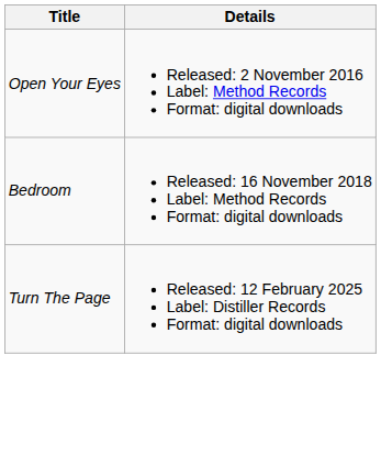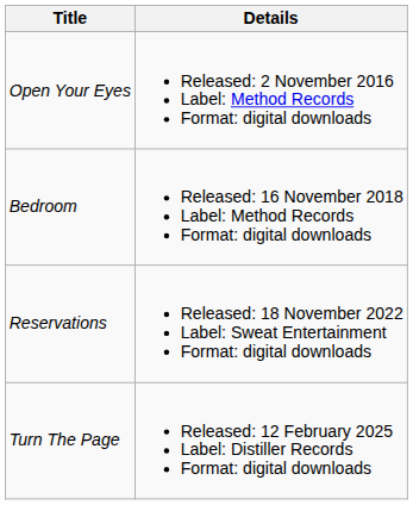 <table class="wikitable">
 <tr>
 <th>Title</th>
 <th>Details</th>
 </tr>
 <tr>
 <td><em>Open Your Eyes</em></td>
 <td><br><ul><li>Released: 2 November 2016</li><li>Label: <a href='#'>Method Records</a></li><li>Format: digital downloads</li></ul></td>
 </tr>
 <tr>
 <td><em>Bedroom</em></td>
 <td><br><ul><li>Released: 16 November 2018</li><li>Label: Method Records</li><li>Format: digital downloads</li></ul></td>
 </tr>
 <tr>
+<td><em>Reservations</em></td>
+<td><br><ul><li>Released: 18 November 2022</li><li>Label: Sweat Entertainment</li><li>Format: digital downloads</li></ul></td>
+</tr>
+<tr>
 <td><em>Turn The Page</em></td>
 <td><br><ul><li>Released: 12 February 2025</li><li>Label: Distiller Records</li><li>Format: digital downloads</li></ul></td>
 </tr>
 </table>
